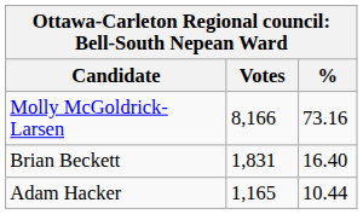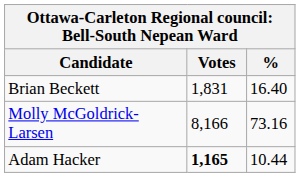 <table class="wikitable">
 <tr>
 <th colspan="3">Ottawa-Carleton Regional council: Bell-South Nepean Ward</th>
 </tr>
 <tr>
 <th style="width: 170px">Candidate</th>
 <th style="width: 50px">Votes</th>
 <th style="width: 40px">%</th>
 </tr>
 <tr>
+<td>Brian Beckett</td>
+<td>1,831</td>
+<td>16.40</td>
+</tr>
+<tr>
 <td><a href='#'>Molly McGoldrick-Larsen</a></td>
 <td>8,166</td>
 <td>73.16</td>
 </tr>
 <tr>
-<td>Brian Beckett</td>
-<td>1,831</td>
-<td>16.40</td>
-</tr>
-<tr>
 <td>Adam Hacker</td>
-<td>1,165</td>
+<td><strong>1,165</strong></td>
 <td>10.44</td>
 </tr>
 </table>
